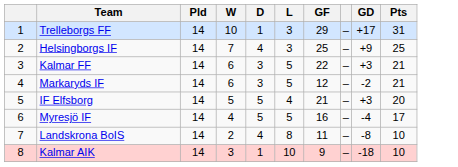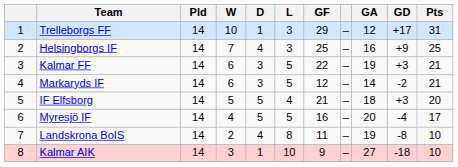 <table class="wikitable" style="text-align: center">
 <tr>
 <th style="width: 40px;"></th>
 <th style="width: 200px;">Team</th>
 <th style="width: 45px;">Pld</th>
 <th style="width: 35px;">W</th>
 <th style="width: 35px;">D</th>
 <th style="width: 35px;">L</th>
 <th style="width: 45px;">GF</th>
 <th></th>
+<th style="width: 45px;">GA</th>
 <th style="width: 35px;">GD</th>
 <th style="width: 45px;">Pts</th>
 </tr>
 <tr style="background: #d2e6ff">
 <td>1</td>
 <td style="text-align: left;"><a href='#'>Trelleborgs FF</a></td>
 <td>14</td>
 <td>10</td>
 <td>1</td>
 <td>3</td>
 <td>29</td>
 <td>–</td>
+<td>12</td>
 <td>+17</td>
 <td>31</td>
 </tr>
 <tr>
 <td>2</td>
 <td style="text-align: left;"><a href='#'>Helsingborgs IF</a></td>
 <td>14</td>
 <td>7</td>
 <td>4</td>
 <td>3</td>
 <td>25</td>
 <td>–</td>
+<td>16</td>
 <td>+9</td>
 <td>25</td>
 </tr>
 <tr>
 <td>3</td>
 <td style="text-align: left;"><a href='#'>Kalmar FF</a></td>
 <td>14</td>
 <td>6</td>
 <td>3</td>
 <td>5</td>
 <td>22</td>
 <td>–</td>
+<td>19</td>
 <td>+3</td>
 <td>21</td>
 </tr>
 <tr>
 <td>4</td>
 <td style="text-align: left;"><a href='#'>Markaryds IF</a></td>
 <td>14</td>
 <td>6</td>
 <td>3</td>
 <td>5</td>
 <td>12</td>
 <td>–</td>
+<td>14</td>
 <td>-2</td>
 <td>21</td>
 </tr>
 <tr>
 <td>5</td>
 <td style="text-align: left;"><a href='#'>IF Elfsborg</a></td>
 <td>14</td>
 <td>5</td>
 <td>5</td>
 <td>4</td>
 <td>21</td>
 <td>–</td>
+<td>18</td>
 <td>+3</td>
 <td>20</td>
 </tr>
 <tr>
 <td>6</td>
 <td style="text-align: left;"><a href='#'>Myresjö IF</a></td>
 <td>14</td>
 <td>4</td>
 <td>5</td>
 <td>5</td>
 <td>16</td>
 <td>–</td>
+<td>20</td>
 <td>-4</td>
 <td>17</td>
 </tr>
 <tr>
 <td>7</td>
 <td style="text-align: left;"><a href='#'>Landskrona BoIS</a></td>
 <td>14</td>
 <td>2</td>
 <td>4</td>
 <td>8</td>
 <td>11</td>
 <td>–</td>
+<td>19</td>
 <td>-8</td>
 <td>10</td>
 </tr>
 <tr style="background: #ffd1d1">
 <td>8</td>
 <td style="text-align: left;"><a href='#'>Kalmar AIK</a></td>
 <td>14</td>
 <td>3</td>
 <td>1</td>
 <td>10</td>
 <td>9</td>
 <td>–</td>
+<td>27</td>
 <td>-18</td>
 <td>10</td>
 </tr>
 </table>
